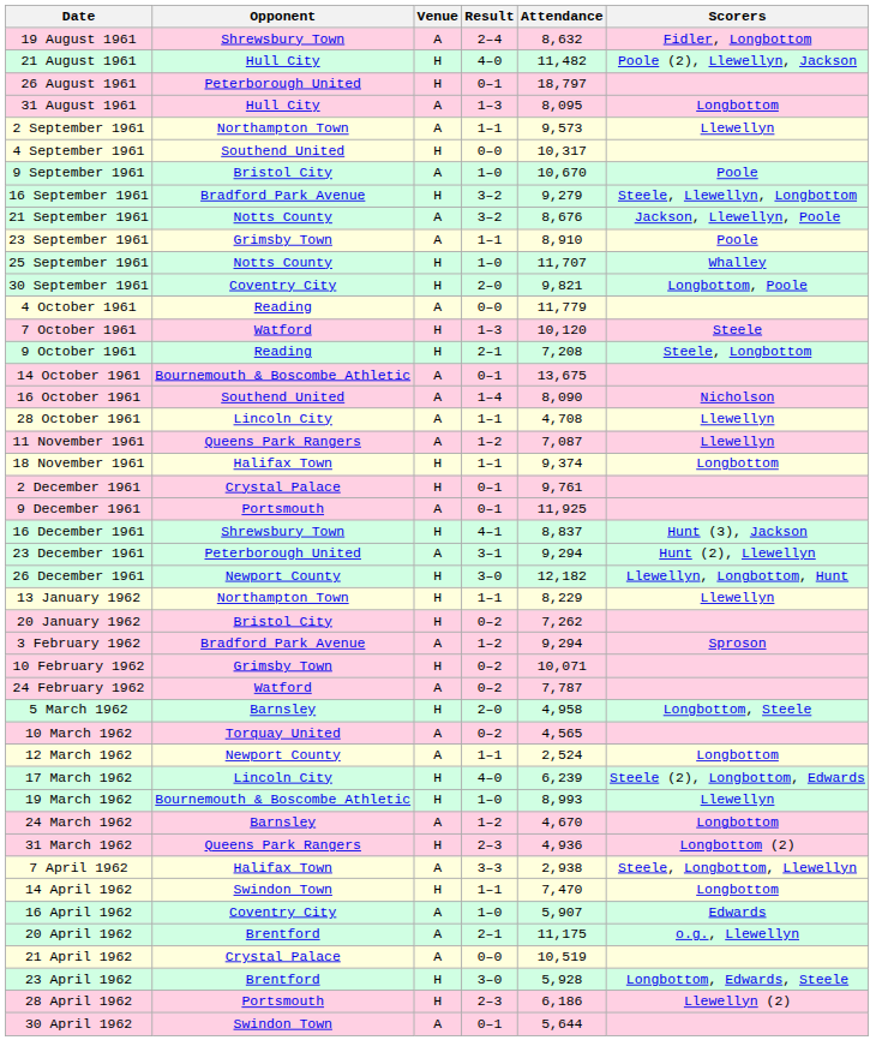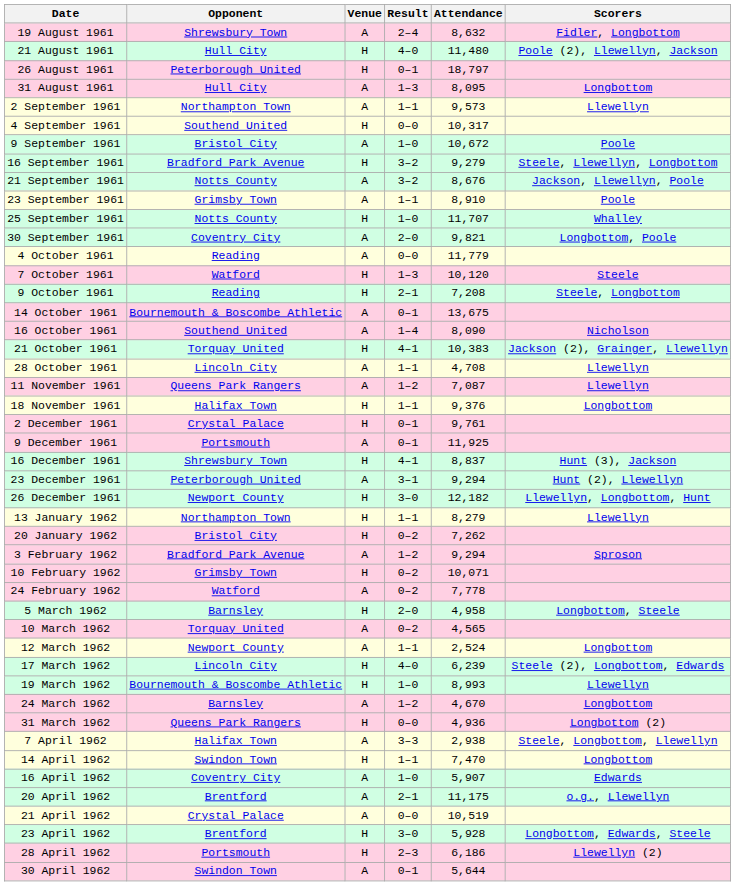 <table class="wikitable sortable" style="font-size:100%; text-align:center">
 <tr>
 <th>Date</th>
 <th>Opponent</th>
 <th>Venue</th>
 <th>Result</th>
 <th>Attendance</th>
 <th>Scorers</th>
 </tr>
 <tr style="background-color: #ffd0e3;">
 <td>19 August 1961</td>
 <td><a href='#'>Shrewsbury Town</a></td>
 <td>A</td>
 <td>2–4</td>
 <td>8,632</td>
 <td><a href='#'>Fidler</a>, <a href='#'>Longbottom</a></td>
 </tr>
 <tr style="background-color: #d0ffe3;">
 <td>21 August 1961</td>
 <td><a href='#'>Hull City</a></td>
 <td>H</td>
 <td>4–0</td>
-<td>11,482</td>
+<td>11,480</td>
 <td><a href='#'>Poole</a> (2), <a href='#'>Llewellyn</a>, <a href='#'>Jackson</a></td>
 </tr>
 <tr style="background-color: #ffd0e3;">
 <td>26 August 1961</td>
 <td><a href='#'>Peterborough United</a></td>
 <td>H</td>
 <td>0–1</td>
 <td>18,797</td>
 <td></td>
 </tr>
 <tr style="background-color: #ffd0e3;">
 <td>31 August 1961</td>
 <td><a href='#'>Hull City</a></td>
 <td>A</td>
 <td>1–3</td>
 <td>8,095</td>
 <td><a href='#'>Longbottom</a></td>
 </tr>
 <tr style="background-color: #ffffdd;">
 <td>2 September 1961</td>
 <td><a href='#'>Northampton Town</a></td>
 <td>A</td>
 <td>1–1</td>
 <td>9,573</td>
 <td><a href='#'>Llewellyn</a></td>
 </tr>
 <tr style="background-color: #ffffdd;">
 <td>4 September 1961</td>
 <td><a href='#'>Southend United</a></td>
 <td>H</td>
 <td>0–0</td>
 <td>10,317</td>
 <td></td>
 </tr>
 <tr style="background-color: #d0ffe3;">
 <td>9 September 1961</td>
 <td><a href='#'>Bristol City</a></td>
 <td>A</td>
 <td>1–0</td>
-<td>10,670</td>
+<td>10,672</td>
 <td><a href='#'>Poole</a></td>
 </tr>
 <tr style="background-color: #d0ffe3;">
 <td>16 September 1961</td>
 <td><a href='#'>Bradford Park Avenue</a></td>
 <td>H</td>
 <td>3–2</td>
 <td>9,279</td>
 <td><a href='#'>Steele</a>, <a href='#'>Llewellyn</a>, <a href='#'>Longbottom</a></td>
 </tr>
 <tr style="background-color: #d0ffe3;">
 <td>21 September 1961</td>
 <td><a href='#'>Notts County</a></td>
 <td>A</td>
 <td>3–2</td>
 <td>8,676</td>
 <td><a href='#'>Jackson</a>, <a href='#'>Llewellyn</a>, <a href='#'>Poole</a></td>
 </tr>
 <tr style="background-color: #ffffdd;">
 <td>23 September 1961</td>
 <td><a href='#'>Grimsby Town</a></td>
 <td>A</td>
 <td>1–1</td>
 <td>8,910</td>
 <td><a href='#'>Poole</a></td>
 </tr>
 <tr style="background-color: #d0ffe3;">
 <td>25 September 1961</td>
 <td><a href='#'>Notts County</a></td>
 <td>H</td>
 <td>1–0</td>
 <td>11,707</td>
 <td><a href='#'>Whalley</a></td>
 </tr>
 <tr style="background-color: #d0ffe3;">
 <td>30 September 1961</td>
 <td><a href='#'>Coventry City</a></td>
-<td>H</td>
+<td>A</td>
 <td>2–0</td>
 <td>9,821</td>
 <td><a href='#'>Longbottom</a>, <a href='#'>Poole</a></td>
 </tr>
 <tr style="background-color: #ffffdd;">
 <td>4 October 1961</td>
 <td><a href='#'>Reading</a></td>
 <td>A</td>
 <td>0–0</td>
 <td>11,779</td>
 <td></td>
 </tr>
 <tr style="background-color: #ffd0e3;">
 <td>7 October 1961</td>
 <td><a href='#'>Watford</a></td>
 <td>H</td>
 <td>1–3</td>
 <td>10,120</td>
 <td><a href='#'>Steele</a></td>
 </tr>
 <tr style="background-color: #d0ffe3;">
 <td>9 October 1961</td>
 <td><a href='#'>Reading</a></td>
 <td>H</td>
 <td>2–1</td>
 <td>7,208</td>
 <td><a href='#'>Steele</a>, <a href='#'>Longbottom</a></td>
 </tr>
 <tr style="background-color: #ffd0e3;">
 <td>14 October 1961</td>
 <td><a href='#'>Bournemouth & Boscombe Athletic</a></td>
 <td>A</td>
 <td>0–1</td>
 <td>13,675</td>
 <td></td>
 </tr>
 <tr style="background-color: #ffd0e3;">
 <td>16 October 1961</td>
 <td><a href='#'>Southend United</a></td>
 <td>A</td>
 <td>1–4</td>
 <td>8,090</td>
 <td><a href='#'>Nicholson</a></td>
 </tr>
+<tr style="background-color: #d0ffe3;">
+<td>21 October 1961</td>
+<td><a href='#'>Torquay United</a></td>
+<td>H</td>
+<td>4–1</td>
+<td>10,383</td>
+<td><a href='#'>Jackson</a> (2), <a href='#'>Grainger</a>, <a href='#'>Llewellyn</a></td>
+</tr>
 <tr style="background-color: #ffffdd;">
 <td>28 October 1961</td>
 <td><a href='#'>Lincoln City</a></td>
 <td>A</td>
 <td>1–1</td>
 <td>4,708</td>
 <td><a href='#'>Llewellyn</a></td>
 </tr>
 <tr style="background-color: #ffd0e3;">
 <td>11 November 1961</td>
 <td><a href='#'>Queens Park Rangers</a></td>
 <td>A</td>
 <td>1–2</td>
 <td>7,087</td>
 <td><a href='#'>Llewellyn</a></td>
 </tr>
 <tr style="background-color: #ffffdd;">
 <td>18 November 1961</td>
 <td><a href='#'>Halifax Town</a></td>
 <td>H</td>
 <td>1–1</td>
-<td>9,374</td>
+<td>9,376</td>
 <td><a href='#'>Longbottom</a></td>
 </tr>
 <tr style="background-color: #ffd0e3;">
 <td>2 December 1961</td>
 <td><a href='#'>Crystal Palace</a></td>
 <td>H</td>
 <td>0–1</td>
 <td>9,761</td>
 <td></td>
 </tr>
 <tr style="background-color: #ffd0e3;">
 <td>9 December 1961</td>
 <td><a href='#'>Portsmouth</a></td>
 <td>A</td>
 <td>0–1</td>
 <td>11,925</td>
 <td></td>
 </tr>
 <tr style="background-color: #d0ffe3;">
 <td>16 December 1961</td>
 <td><a href='#'>Shrewsbury Town</a></td>
 <td>H</td>
 <td>4–1</td>
 <td>8,837</td>
 <td><a href='#'>Hunt</a> (3), <a href='#'>Jackson</a></td>
 </tr>
 <tr style="background-color: #d0ffe3;">
 <td>23 December 1961</td>
 <td><a href='#'>Peterborough United</a></td>
 <td>A</td>
 <td>3–1</td>
 <td>9,294</td>
 <td><a href='#'>Hunt</a> (2), <a href='#'>Llewellyn</a></td>
 </tr>
 <tr style="background-color: #d0ffe3;">
 <td>26 December 1961</td>
 <td><a href='#'>Newport County</a></td>
 <td>H</td>
 <td>3–0</td>
 <td>12,182</td>
 <td><a href='#'>Llewellyn</a>, <a href='#'>Longbottom</a>, <a href='#'>Hunt</a></td>
 </tr>
 <tr style="background-color: #ffffdd;">
 <td>13 January 1962</td>
 <td><a href='#'>Northampton Town</a></td>
 <td>H</td>
 <td>1–1</td>
-<td>8,229</td>
+<td>8,279</td>
 <td><a href='#'>Llewellyn</a></td>
 </tr>
 <tr style="background-color: #ffd0e3;">
 <td>20 January 1962</td>
 <td><a href='#'>Bristol City</a></td>
 <td>H</td>
 <td>0–2</td>
 <td>7,262</td>
 <td></td>
 </tr>
 <tr style="background-color: #ffd0e3;">
 <td>3 February 1962</td>
 <td><a href='#'>Bradford Park Avenue</a></td>
 <td>A</td>
 <td>1–2</td>
 <td>9,294</td>
 <td><a href='#'>Sproson</a></td>
 </tr>
 <tr style="background-color: #ffd0e3;">
 <td>10 February 1962</td>
 <td><a href='#'>Grimsby Town</a></td>
 <td>H</td>
 <td>0–2</td>
 <td>10,071</td>
 <td></td>
 </tr>
 <tr style="background-color: #ffd0e3;">
 <td>24 February 1962</td>
 <td><a href='#'>Watford</a></td>
 <td>A</td>
 <td>0–2</td>
-<td>7,787</td>
+<td>7,778</td>
 <td></td>
 </tr>
 <tr style="background-color: #d0ffe3;">
 <td>5 March 1962</td>
 <td><a href='#'>Barnsley</a></td>
 <td>H</td>
 <td>2–0</td>
 <td>4,958</td>
 <td><a href='#'>Longbottom</a>, <a href='#'>Steele</a></td>
 </tr>
 <tr style="background-color: #ffd0e3;">
 <td>10 March 1962</td>
 <td><a href='#'>Torquay United</a></td>
 <td>A</td>
 <td>0–2</td>
 <td>4,565</td>
 <td></td>
 </tr>
 <tr style="background-color: #ffffdd;">
 <td>12 March 1962</td>
 <td><a href='#'>Newport County</a></td>
 <td>A</td>
 <td>1–1</td>
 <td>2,524</td>
 <td><a href='#'>Longbottom</a></td>
 </tr>
 <tr style="background-color: #d0ffe3;">
 <td>17 March 1962</td>
 <td><a href='#'>Lincoln City</a></td>
 <td>H</td>
 <td>4–0</td>
 <td>6,239</td>
 <td><a href='#'>Steele</a> (2), <a href='#'>Longbottom</a>, <a href='#'>Edwards</a></td>
 </tr>
 <tr style="background-color: #d0ffe3;">
 <td>19 March 1962</td>
 <td><a href='#'>Bournemouth & Boscombe Athletic</a></td>
 <td>H</td>
 <td>1–0</td>
 <td>8,993</td>
 <td><a href='#'>Llewellyn</a></td>
 </tr>
 <tr style="background-color: #ffd0e3;">
 <td>24 March 1962</td>
 <td><a href='#'>Barnsley</a></td>
 <td>A</td>
 <td>1–2</td>
 <td>4,670</td>
 <td><a href='#'>Longbottom</a></td>
 </tr>
 <tr style="background-color: #ffd0e3;">
 <td>31 March 1962</td>
 <td><a href='#'>Queens Park Rangers</a></td>
 <td>H</td>
-<td>2–3</td>
+<td>0–0</td>
 <td>4,936</td>
 <td><a href='#'>Longbottom</a> (2)</td>
 </tr>
 <tr style="background-color: #ffffdd;">
 <td>7 April 1962</td>
 <td><a href='#'>Halifax Town</a></td>
 <td>A</td>
 <td>3–3</td>
 <td>2,938</td>
 <td><a href='#'>Steele</a>, <a href='#'>Longbottom</a>, <a href='#'>Llewellyn</a></td>
 </tr>
 <tr style="background-color: #ffffdd;">
 <td>14 April 1962</td>
 <td><a href='#'>Swindon Town</a></td>
 <td>H</td>
 <td>1–1</td>
 <td>7,470</td>
 <td><a href='#'>Longbottom</a></td>
 </tr>
 <tr style="background-color: #d0ffe3;">
 <td>16 April 1962</td>
 <td><a href='#'>Coventry City</a></td>
 <td>A</td>
 <td>1–0</td>
 <td>5,907</td>
 <td><a href='#'>Edwards</a></td>
 </tr>
 <tr style="background-color: #d0ffe3;">
 <td>20 April 1962</td>
 <td><a href='#'>Brentford</a></td>
 <td>A</td>
 <td>2–1</td>
 <td>11,175</td>
 <td><a href='#'>o.g.</a>, <a href='#'>Llewellyn</a></td>
 </tr>
 <tr style="background-color: #ffffdd;">
 <td>21 April 1962</td>
 <td><a href='#'>Crystal Palace</a></td>
 <td>A</td>
 <td>0–0</td>
 <td>10,519</td>
 <td></td>
 </tr>
 <tr style="background-color:  #d0ffe3;">
 <td>23 April 1962</td>
 <td><a href='#'>Brentford</a></td>
 <td>H</td>
 <td>3–0</td>
 <td>5,928</td>
 <td><a href='#'>Longbottom</a>, <a href='#'>Edwards</a>, <a href='#'>Steele</a></td>
 </tr>
 <tr style="background-color:  #ffd0e3;">
 <td>28 April 1962</td>
 <td><a href='#'>Portsmouth</a></td>
 <td>H</td>
 <td>2–3</td>
 <td>6,186</td>
 <td><a href='#'>Llewellyn</a> (2)</td>
 </tr>
 <tr style="background-color:  #ffd0e3;">
 <td>30 April 1962</td>
 <td><a href='#'>Swindon Town</a></td>
 <td>A</td>
 <td>0–1</td>
 <td>5,644</td>
 <td></td>
 </tr>
 </table>
